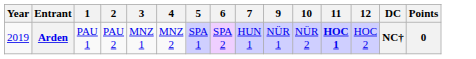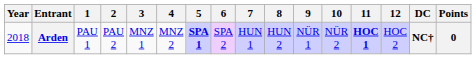 <table class="wikitable" style="text-align:center; font-size:85%">
 <tr>
 <th>Year</th>
 <th>Entrant</th>
 <th>1</th>
 <th>2</th>
 <th>3</th>
 <th>4</th>
 <th>5</th>
 <th>6</th>
 <th>7</th>
+<th>8</th>
 <th>9</th>
 <th>10</th>
 <th>11</th>
 <th>12</th>
 <th>DC</th>
 <th>Points</th>
 </tr>
 <tr>
-<td><a href='#'>2019</a></td>
+<td><a href='#'>2018</a></td>
 <th><a href='#'>Arden</a></th>
 <td style="background:#;"><a href='#'>PAU<br>1</a><br></td>
 <td style="background:#;"><a href='#'>PAU<br>2</a><br></td>
 <td style="background:#;"><a href='#'>MNZ<br>1</a><br></td>
 <td style="background:#;"><a href='#'>MNZ<br>2</a><br></td>
-<td style="background:#cfcfff;"><a href='#'>SPA<br>1</a><br></td>
+<td style="background:#cfcfff;"><strong><a href='#'>SPA<br>1</a><br></strong></td>
 <td style="background:#efcfff;"><a href='#'>SPA<br>2</a><br></td>
 <td style="background:#cfcfff;"><a href='#'>HUN<br>1</a><br></td>
+<td style="background:#cfcfff;"><a href='#'>HUN<br>2</a><br></td>
 <td style="background:#cfcfff;"><a href='#'>NÜR<br>1</a><br></td>
 <td style="background:#cfcfff;"><a href='#'>NÜR<br>2</a><br></td>
 <td style="background:#cfcfff;"><strong><a href='#'>HOC<br>1</a><br></strong></td>
 <td style="background:#cfcfff;"><a href='#'>HOC<br>2</a><br></td>
 <th>NC†</th>
 <th>0</th>
 </tr>
 </table>
